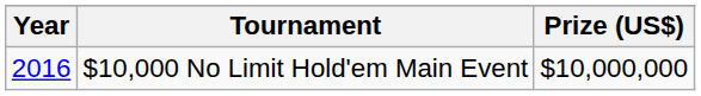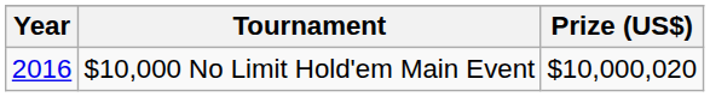 <table class="wikitable">
 <tr>
 </tr>
 <tr>
 <th>Year</th>
 <th>Tournament</th>
 <th>Prize (US$)</th>
 </tr>
 <tr>
 <td><a href='#'>2016</a></td>
 <td>$10,000 No Limit Hold'em Main Event</td>
-<td>$10,000,000</td>
+<td>$10,000,020</td>
 </tr>
 </table>
